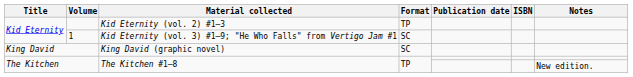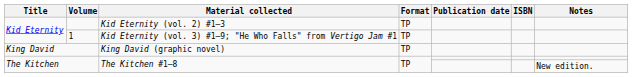 <table class="wikitable">
 <tr>
 <th width="10%">Title</th>
 <th>Volume</th>
 <th>Material collected</th>
 <th>Format</th>
 <th>Publication date</th>
 <th>ISBN</th>
 <th width="15%">Notes</th>
 </tr>
 <tr>
 <td rowspan="2"><em><a href='#'>Kid Eternity</a></em></td>
 <td></td>
 <td><em>Kid Eternity</em> (vol. 2) #1–3</td>
 <td>TP</td>
 <td></td>
 <td></td>
 <td></td>
 </tr>
 <tr>
 <td>1</td>
 <td><em>Kid Eternity</em> (vol. 3)  #1–9; "He Who Falls" from <em>Vertigo Jam</em> #1</td>
-<td>SC</td>
+<td>TP</td>
 <td></td>
 <td></td>
 <td></td>
 </tr>
 <tr>
 <td colspan="2"><em>King David</em></td>
 <td><em>King David</em> (graphic novel)</td>
-<td>SC</td>
+<td>TP</td>
 <td></td>
 <td></td>
 <td></td>
 </tr>
 <tr>
 <td colspan="2" rowspan="2"><em>The Kitchen</em></td>
 <td rowspan="2"><em>The Kitchen</em> #1–8</td>
 <td rowspan="2">TP</td>
 <td></td>
 <td></td>
 <td></td>
 </tr>
 <tr>
 <td></td>
 <td></td>
 <td>New edition.</td>
 </tr>
 </table>
